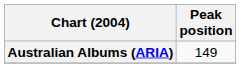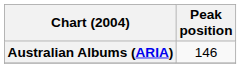 <table class="wikitable sortable plainrowheaders" style="text-align:center">
 <tr>
 <th scope="col">Chart (2004)</th>
 <th scope="col">Peak<br>position</th>
 </tr>
 <tr>
 <th scope="row">Australian Albums (<a href='#'>ARIA</a>) </th>
-<td align="center">149</td>
+<td align="center">146</td>
 </tr>
 <tr>
 </tr>
 <tr>
 </tr>
 <tr>
 </tr>
 </table>
